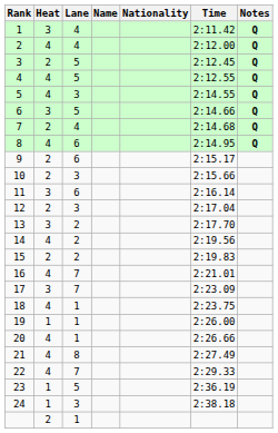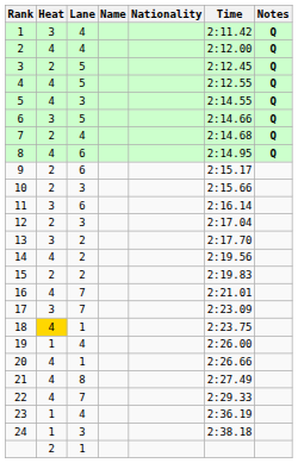 <table class="wikitable sortable" style="text-align:center">
 <tr>
 <th>Rank</th>
 <th>Heat</th>
 <th>Lane</th>
 <th>Name</th>
 <th>Nationality</th>
 <th>Time</th>
 <th>Notes</th>
 </tr>
 <tr bgcolor=ccffcc>
 <td>1</td>
 <td>3</td>
 <td>4</td>
 <td align=left></td>
 <td align=left></td>
 <td>2:11.42</td>
 <td><strong>Q</strong></td>
 </tr>
 <tr bgcolor=ccffcc>
 <td>2</td>
 <td>4</td>
 <td>4</td>
 <td align=left></td>
 <td align=left></td>
 <td>2:12.00</td>
 <td><strong>Q</strong></td>
 </tr>
 <tr bgcolor=ccffcc>
 <td>3</td>
 <td>2</td>
 <td>5</td>
 <td align=left></td>
 <td align=left></td>
 <td>2:12.45</td>
 <td><strong>Q</strong></td>
 </tr>
 <tr bgcolor=ccffcc>
 <td>4</td>
 <td>4</td>
 <td>5</td>
 <td align=left></td>
 <td align=left></td>
 <td>2:12.55</td>
 <td><strong>Q</strong></td>
 </tr>
 <tr bgcolor=ccffcc>
 <td>5</td>
 <td>4</td>
 <td>3</td>
 <td align=left></td>
 <td align=left></td>
 <td>2:14.55</td>
 <td><strong>Q</strong></td>
 </tr>
 <tr bgcolor=ccffcc>
 <td>6</td>
 <td>3</td>
 <td>5</td>
 <td align=left></td>
 <td align=left></td>
 <td>2:14.66</td>
 <td><strong>Q</strong></td>
 </tr>
 <tr bgcolor=ccffcc>
 <td>7</td>
 <td>2</td>
 <td>4</td>
 <td align=left></td>
 <td align=left></td>
 <td>2:14.68</td>
 <td><strong>Q</strong></td>
 </tr>
 <tr bgcolor=ccffcc>
 <td>8</td>
 <td>4</td>
 <td>6</td>
 <td align=left></td>
 <td align=left></td>
 <td>2:14.95</td>
 <td><strong>Q</strong></td>
 </tr>
 <tr>
 <td>9</td>
 <td>2</td>
 <td>6</td>
 <td align=left></td>
 <td align=left></td>
 <td>2:15.17</td>
 <td></td>
 </tr>
 <tr>
 <td>10</td>
 <td>2</td>
 <td>3</td>
 <td align=left></td>
 <td align=left></td>
 <td>2:15.66</td>
 <td></td>
 </tr>
 <tr>
 <td>11</td>
 <td>3</td>
 <td>6</td>
 <td align=left></td>
 <td align=left></td>
 <td>2:16.14</td>
 <td></td>
 </tr>
 <tr>
 <td>12</td>
 <td>2</td>
 <td>3</td>
 <td align=left></td>
 <td align=left></td>
 <td>2:17.04</td>
 <td></td>
 </tr>
 <tr>
 <td>13</td>
 <td>3</td>
 <td>2</td>
 <td align=left></td>
 <td align=left></td>
 <td>2:17.70</td>
 <td></td>
 </tr>
 <tr>
 <td>14</td>
 <td>4</td>
 <td>2</td>
 <td align=left></td>
 <td align=left></td>
 <td>2:19.56</td>
 <td></td>
 </tr>
 <tr>
 <td>15</td>
 <td>2</td>
 <td>2</td>
 <td align=left></td>
 <td align=left></td>
 <td>2:19.83</td>
 <td></td>
 </tr>
 <tr>
 <td>16</td>
 <td>4</td>
 <td>7</td>
 <td align=left></td>
 <td align=left></td>
 <td>2:21.01</td>
 <td></td>
 </tr>
 <tr>
 <td>17</td>
 <td>3</td>
 <td>7</td>
 <td align=left></td>
 <td align=left></td>
 <td>2:23.09</td>
 <td></td>
 </tr>
 <tr>
 <td>18</td>
-<td>4</td>
+<td style="background: gold;">4</td>
 <td>1</td>
 <td align=left></td>
 <td align=left></td>
 <td>2:23.75</td>
 <td></td>
 </tr>
 <tr>
 <td>19</td>
 <td>1</td>
-<td>1</td>
+<td>4</td>
 <td align=left></td>
 <td align=left></td>
 <td>2:26.00</td>
 <td></td>
 </tr>
 <tr>
 <td>20</td>
 <td>4</td>
 <td>1</td>
 <td align=left></td>
 <td align=left></td>
 <td>2:26.66</td>
 <td></td>
 </tr>
 <tr>
 <td>21</td>
 <td>4</td>
 <td>8</td>
 <td align=left></td>
 <td align=left></td>
 <td>2:27.49</td>
 <td></td>
 </tr>
 <tr>
 <td>22</td>
 <td>4</td>
 <td>7</td>
 <td align=left></td>
 <td align=left></td>
 <td>2:29.33</td>
 <td></td>
 </tr>
 <tr>
 <td>23</td>
 <td>1</td>
-<td>5</td>
+<td>4</td>
 <td align=left></td>
 <td align=left></td>
 <td>2:36.19</td>
 <td></td>
 </tr>
 <tr>
 <td>24</td>
 <td>1</td>
 <td>3</td>
 <td align=left></td>
 <td align=left></td>
 <td>2:38.18</td>
 <td></td>
 </tr>
 <tr>
 <td></td>
 <td>2</td>
 <td>1</td>
 <td align=left></td>
 <td align=left></td>
 <td></td>
 <td></td>
 </tr>
 </table>
